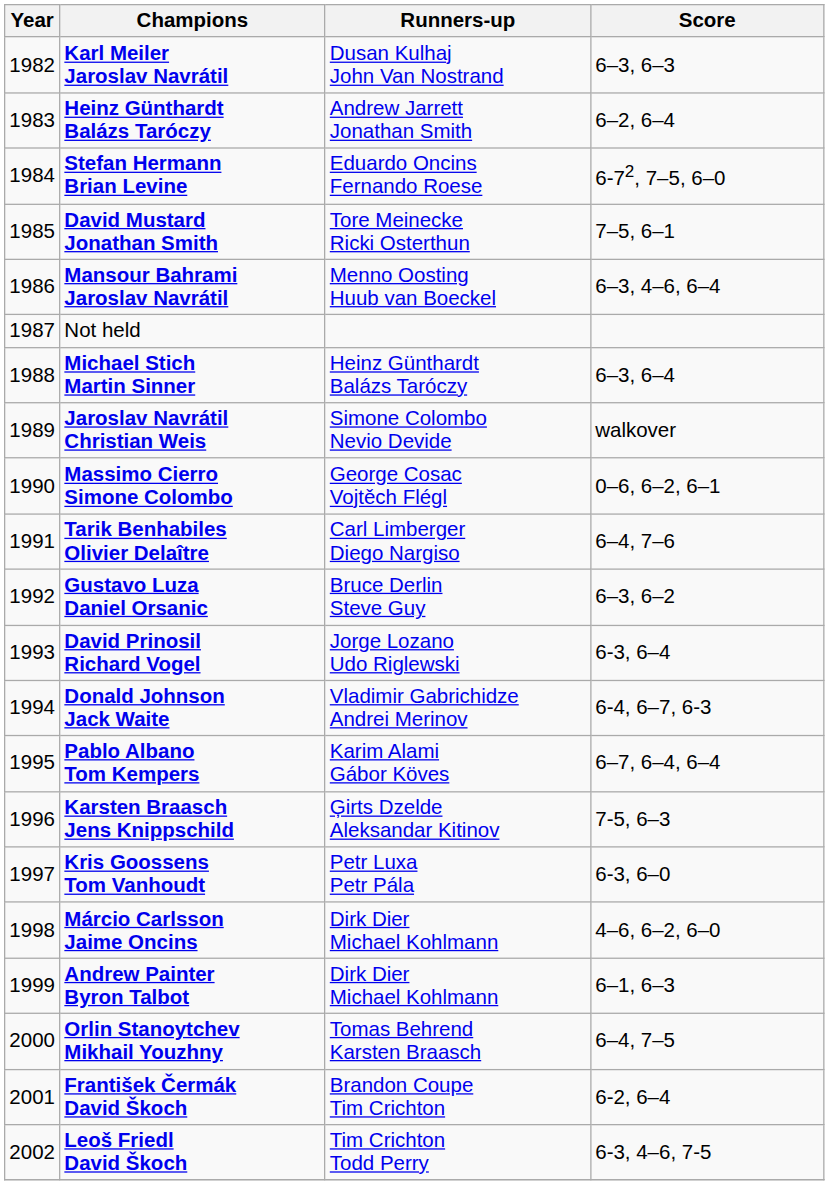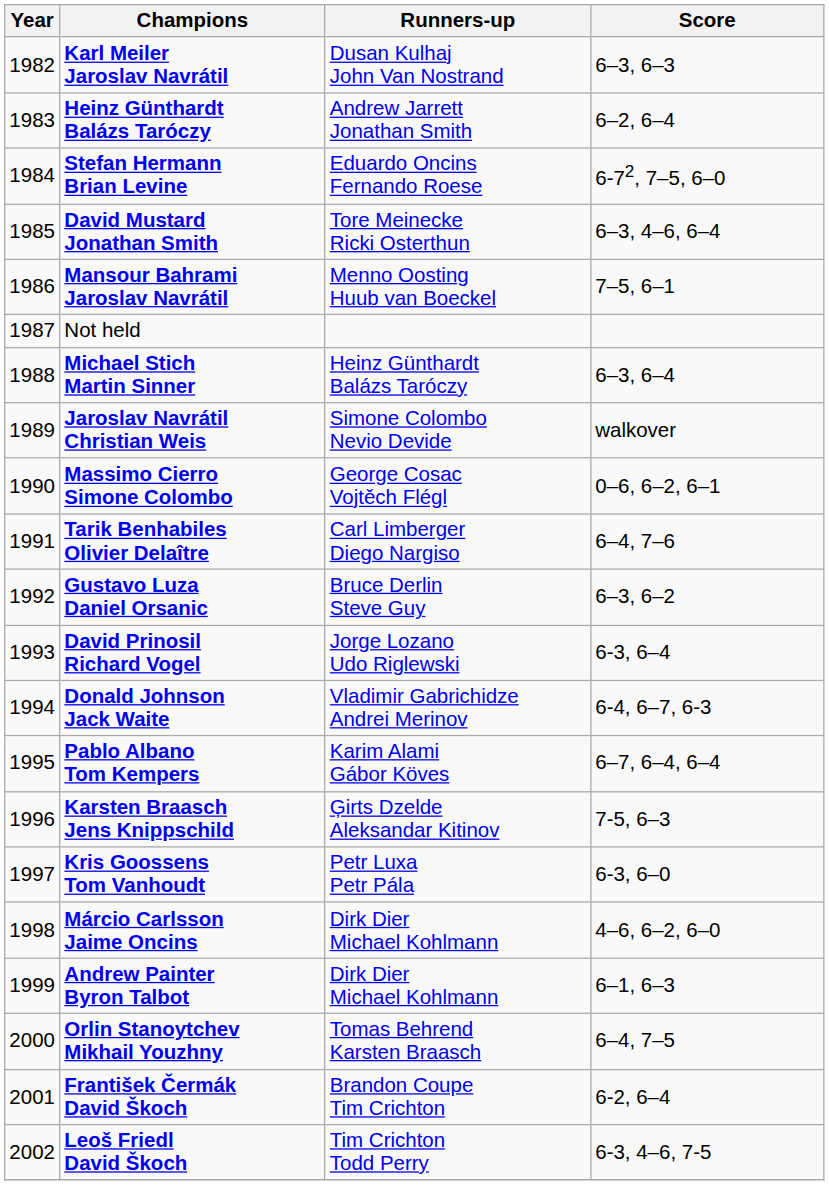 <table class="wikitable">
 <tr>
 <th>Year</th>
 <th width="200">Champions</th>
 <th width="200">Runners-up</th>
 <th width="175">Score</th>
 </tr>
 <tr>
 <td>1982</td>
 <td> <strong><a href='#'>Karl Meiler</a></strong><br> <strong><a href='#'>Jaroslav Navrátil</a></strong></td>
 <td> <a href='#'>Dusan Kulhaj</a><br> <a href='#'>John Van Nostrand</a></td>
 <td>6–3, 6–3</td>
 </tr>
 <tr>
 <td>1983</td>
 <td> <strong><a href='#'>Heinz Günthardt</a></strong><br> <strong><a href='#'>Balázs Taróczy</a></strong></td>
 <td> <a href='#'>Andrew Jarrett</a><br> <a href='#'>Jonathan Smith</a></td>
 <td>6–2, 6–4</td>
 </tr>
 <tr>
 <td>1984</td>
 <td> <strong><a href='#'>Stefan Hermann</a></strong><br> <strong><a href='#'>Brian Levine</a></strong></td>
 <td> <a href='#'>Eduardo Oncins</a><br> <a href='#'>Fernando Roese</a></td>
 <td>6-7<sup>2</sup>, 7–5, 6–0</td>
 </tr>
 <tr>
 <td>1985</td>
 <td> <strong><a href='#'>David Mustard</a></strong><br> <strong><a href='#'>Jonathan Smith</a></strong></td>
 <td> <a href='#'>Tore Meinecke</a><br> <a href='#'>Ricki Osterthun</a></td>
-<td>7–5, 6–1</td>
+<td>6–3, 4–6, 6–4</td>
 </tr>
 <tr>
 <td>1986</td>
 <td> <strong><a href='#'>Mansour Bahrami</a></strong><br> <strong><a href='#'>Jaroslav Navrátil</a></strong></td>
 <td> <a href='#'>Menno Oosting</a><br> <a href='#'>Huub van Boeckel</a></td>
-<td>6–3, 4–6, 6–4</td>
+<td>7–5, 6–1</td>
 </tr>
 <tr>
 <td>1987</td>
 <td>Not held</td>
 <td></td>
 <td></td>
 </tr>
 <tr>
 <td>1988</td>
 <td> <strong><a href='#'>Michael Stich</a></strong><br> <strong><a href='#'>Martin Sinner</a></strong></td>
 <td> <a href='#'>Heinz Günthardt</a><br> <a href='#'>Balázs Taróczy</a></td>
 <td>6–3, 6–4</td>
 </tr>
 <tr>
 <td>1989</td>
 <td> <strong><a href='#'>Jaroslav Navrátil</a></strong><br> <strong><a href='#'>Christian Weis</a></strong></td>
 <td> <a href='#'>Simone Colombo</a><br> <a href='#'>Nevio Devide</a></td>
 <td>walkover</td>
 </tr>
 <tr>
 <td>1990</td>
 <td> <strong><a href='#'>Massimo Cierro</a></strong><br> <strong><a href='#'>Simone Colombo</a></strong></td>
 <td> <a href='#'>George Cosac</a><br> <a href='#'>Vojtěch Flégl</a></td>
 <td>0–6, 6–2, 6–1</td>
 </tr>
 <tr>
 <td>1991</td>
 <td> <strong><a href='#'>Tarik Benhabiles</a></strong><br> <strong><a href='#'>Olivier Delaître</a></strong></td>
 <td> <a href='#'>Carl Limberger</a><br> <a href='#'>Diego Nargiso</a></td>
 <td>6–4, 7–6</td>
 </tr>
 <tr>
 <td>1992</td>
 <td> <strong><a href='#'>Gustavo Luza</a></strong><br> <strong><a href='#'>Daniel Orsanic</a></strong></td>
 <td> <a href='#'>Bruce Derlin</a><br> <a href='#'>Steve Guy</a></td>
 <td>6–3, 6–2</td>
 </tr>
 <tr>
 <td>1993</td>
 <td> <strong><a href='#'>David Prinosil</a></strong><br> <strong><a href='#'>Richard Vogel</a></strong></td>
 <td> <a href='#'>Jorge Lozano</a><br> <a href='#'>Udo Riglewski</a></td>
 <td>6-3, 6–4</td>
 </tr>
 <tr>
 <td>1994</td>
 <td> <strong><a href='#'>Donald Johnson</a></strong><br> <strong><a href='#'>Jack Waite</a></strong></td>
 <td> <a href='#'>Vladimir Gabrichidze</a><br> <a href='#'>Andrei Merinov</a></td>
 <td>6-4, 6–7, 6-3</td>
 </tr>
 <tr>
 <td>1995</td>
 <td> <strong><a href='#'>Pablo Albano</a></strong><br> <strong><a href='#'>Tom Kempers</a></strong></td>
 <td> <a href='#'>Karim Alami</a><br> <a href='#'>Gábor Köves</a></td>
 <td>6–7, 6–4, 6–4</td>
 </tr>
 <tr>
 <td>1996</td>
 <td> <strong><a href='#'>Karsten Braasch</a></strong><br> <strong><a href='#'>Jens Knippschild</a></strong></td>
 <td> <a href='#'>Ģirts Dzelde</a><br> <a href='#'>Aleksandar Kitinov</a></td>
 <td>7-5, 6–3</td>
 </tr>
 <tr>
 <td>1997</td>
 <td> <strong><a href='#'>Kris Goossens</a></strong><br> <strong><a href='#'>Tom Vanhoudt</a></strong></td>
 <td> <a href='#'>Petr Luxa</a><br> <a href='#'>Petr Pála</a></td>
 <td>6-3, 6–0</td>
 </tr>
 <tr>
 <td>1998</td>
 <td> <strong><a href='#'>Márcio Carlsson</a></strong><br> <strong><a href='#'>Jaime Oncins</a></strong></td>
 <td> <a href='#'>Dirk Dier</a><br> <a href='#'>Michael Kohlmann</a></td>
 <td>4–6, 6–2, 6–0</td>
 </tr>
 <tr>
 <td>1999</td>
 <td> <strong><a href='#'>Andrew Painter</a></strong><br> <strong><a href='#'>Byron Talbot</a></strong></td>
 <td> <a href='#'>Dirk Dier</a><br> <a href='#'>Michael Kohlmann</a></td>
 <td>6–1, 6–3</td>
 </tr>
 <tr>
 <td>2000</td>
 <td> <strong><a href='#'>Orlin Stanoytchev</a></strong><br> <strong><a href='#'>Mikhail Youzhny</a></strong></td>
 <td> <a href='#'>Tomas Behrend</a><br> <a href='#'>Karsten Braasch</a></td>
 <td>6–4, 7–5</td>
 </tr>
 <tr>
 <td>2001</td>
 <td> <strong><a href='#'>František Čermák</a></strong><br> <strong><a href='#'>David Škoch</a></strong></td>
 <td> <a href='#'>Brandon Coupe</a><br> <a href='#'>Tim Crichton</a></td>
 <td>6-2, 6–4</td>
 </tr>
 <tr>
 <td>2002</td>
 <td> <strong><a href='#'>Leoš Friedl</a></strong><br> <strong><a href='#'>David Škoch</a></strong></td>
 <td> <a href='#'>Tim Crichton</a><br> <a href='#'>Todd Perry</a></td>
 <td>6-3, 4–6, 7-5</td>
 </tr>
 <tr>
 </tr>
 </table>
